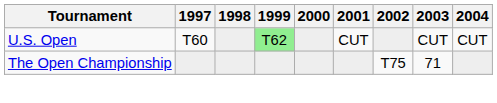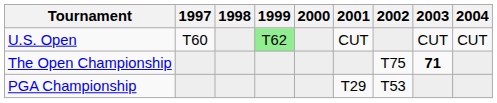 <table class="wikitable" style="font-size:95%;text-align:center;">
 <tr>
 <th>Tournament</th>
 <th>1997</th>
 <th>1998</th>
 <th>1999</th>
 <th>2000</th>
 <th>2001</th>
 <th>2002</th>
 <th>2003</th>
 <th>2004</th>
 </tr>
 <tr>
 <td align=left><a href='#'>U.S. Open</a></td>
 <td>T60</td>
 <td style="background:#eeeeee;"></td>
 <td style="background: lightgreen;">T62</td>
 <td style="background:#eeeeee;"></td>
 <td>CUT</td>
 <td style="background:#eeeeee;"></td>
 <td>CUT</td>
 <td>CUT</td>
 </tr>
 <tr>
 <td align=left><a href='#'>The Open Championship</a></td>
 <td style="background:#eeeeee;"></td>
 <td style="background:#eeeeee;"></td>
 <td style="background:#eeeeee;"></td>
 <td style="background:#eeeeee;"></td>
 <td style="background:#eeeeee;"></td>
 <td>T75</td>
-<td>71</td>
+<td><strong>71</strong></td>
+<td style="background:#eeeeee;"></td>
+</tr>
+<tr>
+<td align=left><a href='#'>PGA Championship</a></td>
+<td style="background:#eeeeee;"></td>
+<td style="background:#eeeeee;"></td>
+<td style="background:#eeeeee;"></td>
+<td style="background:#eeeeee;"></td>
+<td>T29</td>
+<td>T53</td>
+<td style="background:#eeeeee;"></td>
 <td style="background:#eeeeee;"></td>
 </tr>
 </table>
